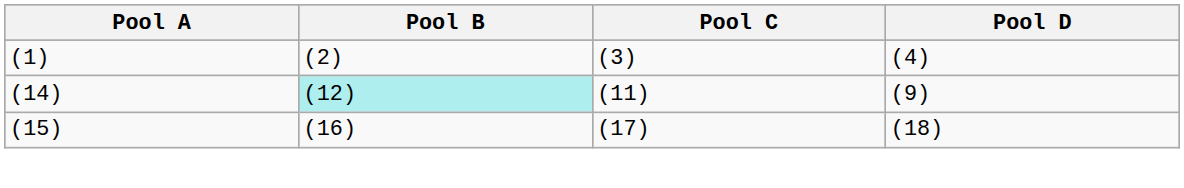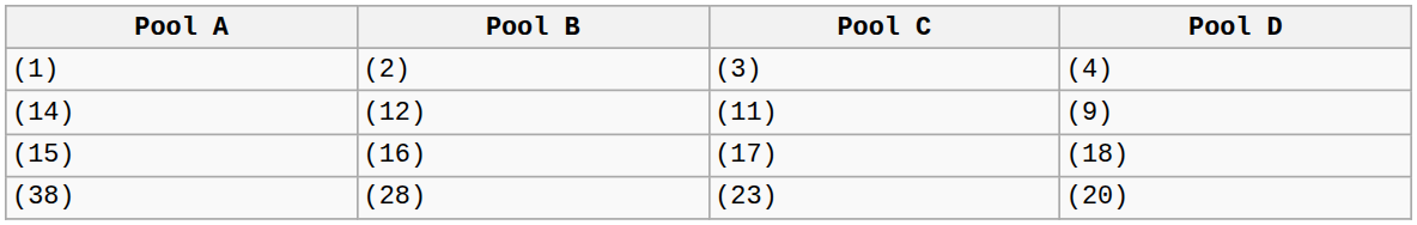 <table class="wikitable" width=700>
 <tr>
 <th width=25%>Pool A</th>
 <th width=25%>Pool B</th>
 <th width=25%>Pool C</th>
 <th width=25%>Pool D</th>
 </tr>
 <tr>
 <td> (1)</td>
 <td> (2)</td>
 <td> (3)</td>
 <td> (4)</td>
 </tr>
 <tr>
 <td> (14)</td>
-<td style="background: paleturquoise;"> (12)</td>
+<td> (12)</td>
 <td> (11)</td>
 <td> (9)</td>
 </tr>
 <tr>
 <td> (15)</td>
 <td> (16)</td>
 <td> (17)</td>
 <td> (18)</td>
 </tr>
+<tr>
+<td> (38)</td>
+<td> (28)</td>
+<td> (23)</td>
+<td> (20)</td>
+</tr>
 </table>
